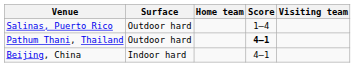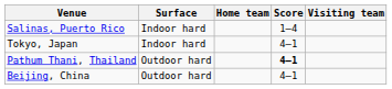 <table class=wikitable style="border:1px solid #AAAAAA;">
 <tr>
 <th>Venue</th>
 <th>Surface</th>
 <th>Home team</th>
 <th>Score</th>
 <th>Visiting team</th>
 </tr>
 <tr>
 <td><a href='#'>Salinas, Puerto Rico</a></td>
-<td>Outdoor hard</td>
+<td>Indoor hard</td>
 <td></td>
 <td align="center">1–4</td>
 <td><strong></strong></td>
+</tr>
+<tr>
+<td>Tokyo, Japan</td>
+<td>Indoor hard</td>
+<td><strong></strong></td>
+<td align="center">4–1</td>
+<td></td>
 </tr>
 <tr>
 <td><a href='#'>Pathum Thani</a>, <a href='#'>Thailand</a></td>
 <td>Outdoor hard</td>
 <td><strong></strong></td>
 <td align="center"><strong>4–1</strong></td>
 <td></td>
 </tr>
 <tr>
 <td><a href='#'>Beijing</a>, China</td>
-<td>Indoor hard</td>
+<td>Outdoor hard</td>
 <td><strong></strong></td>
 <td align="center">4–1</td>
 <td></td>
 </tr>
 </table>
